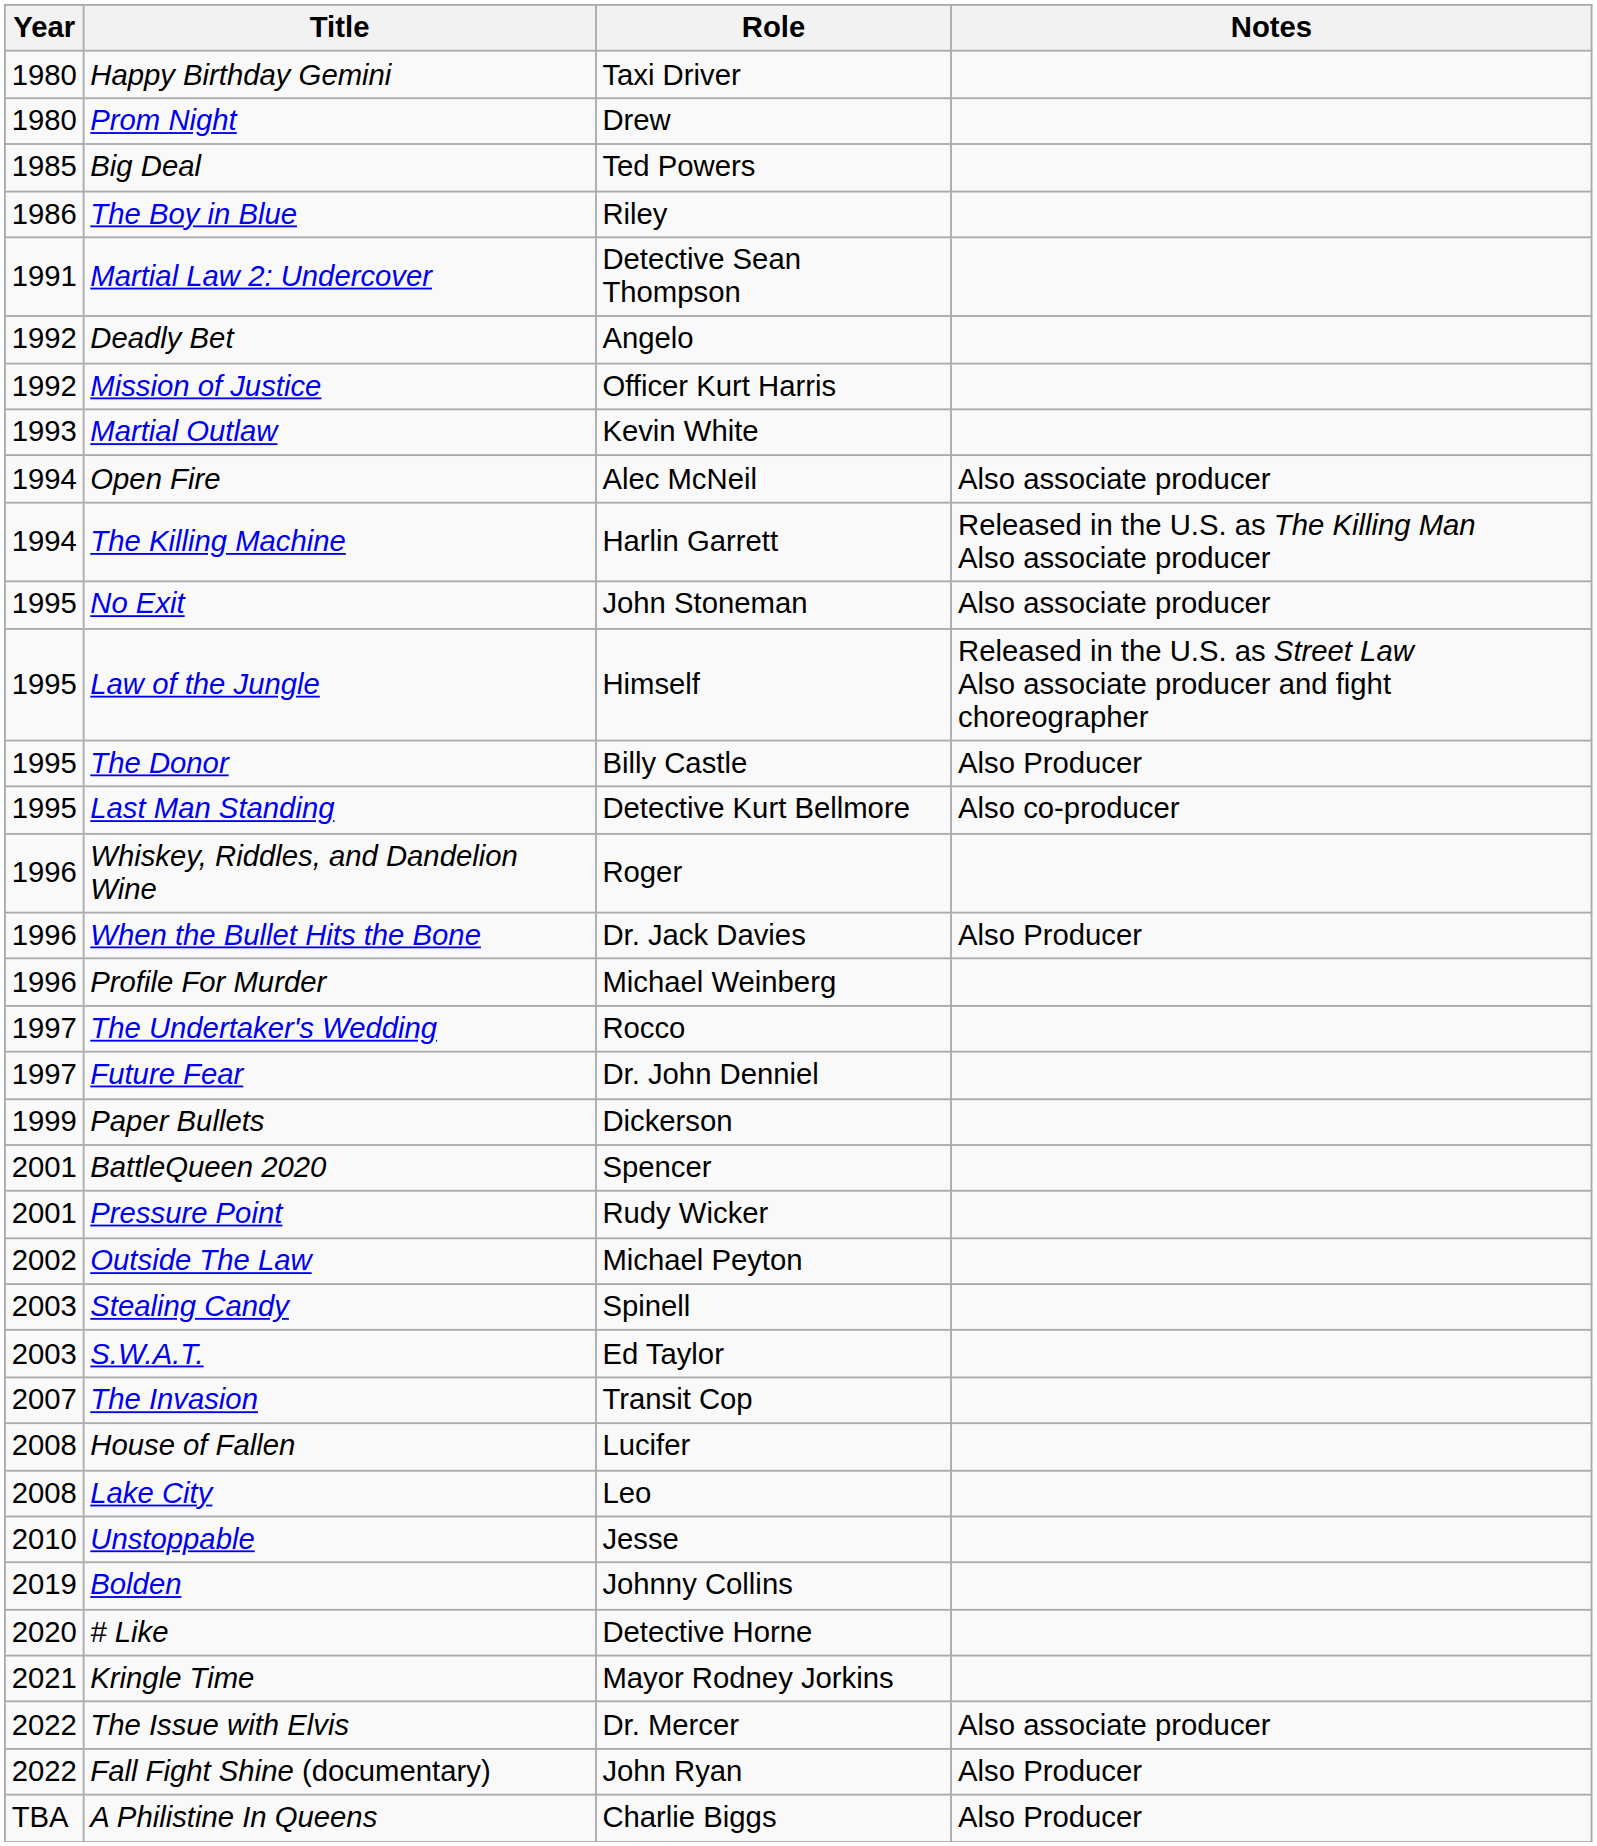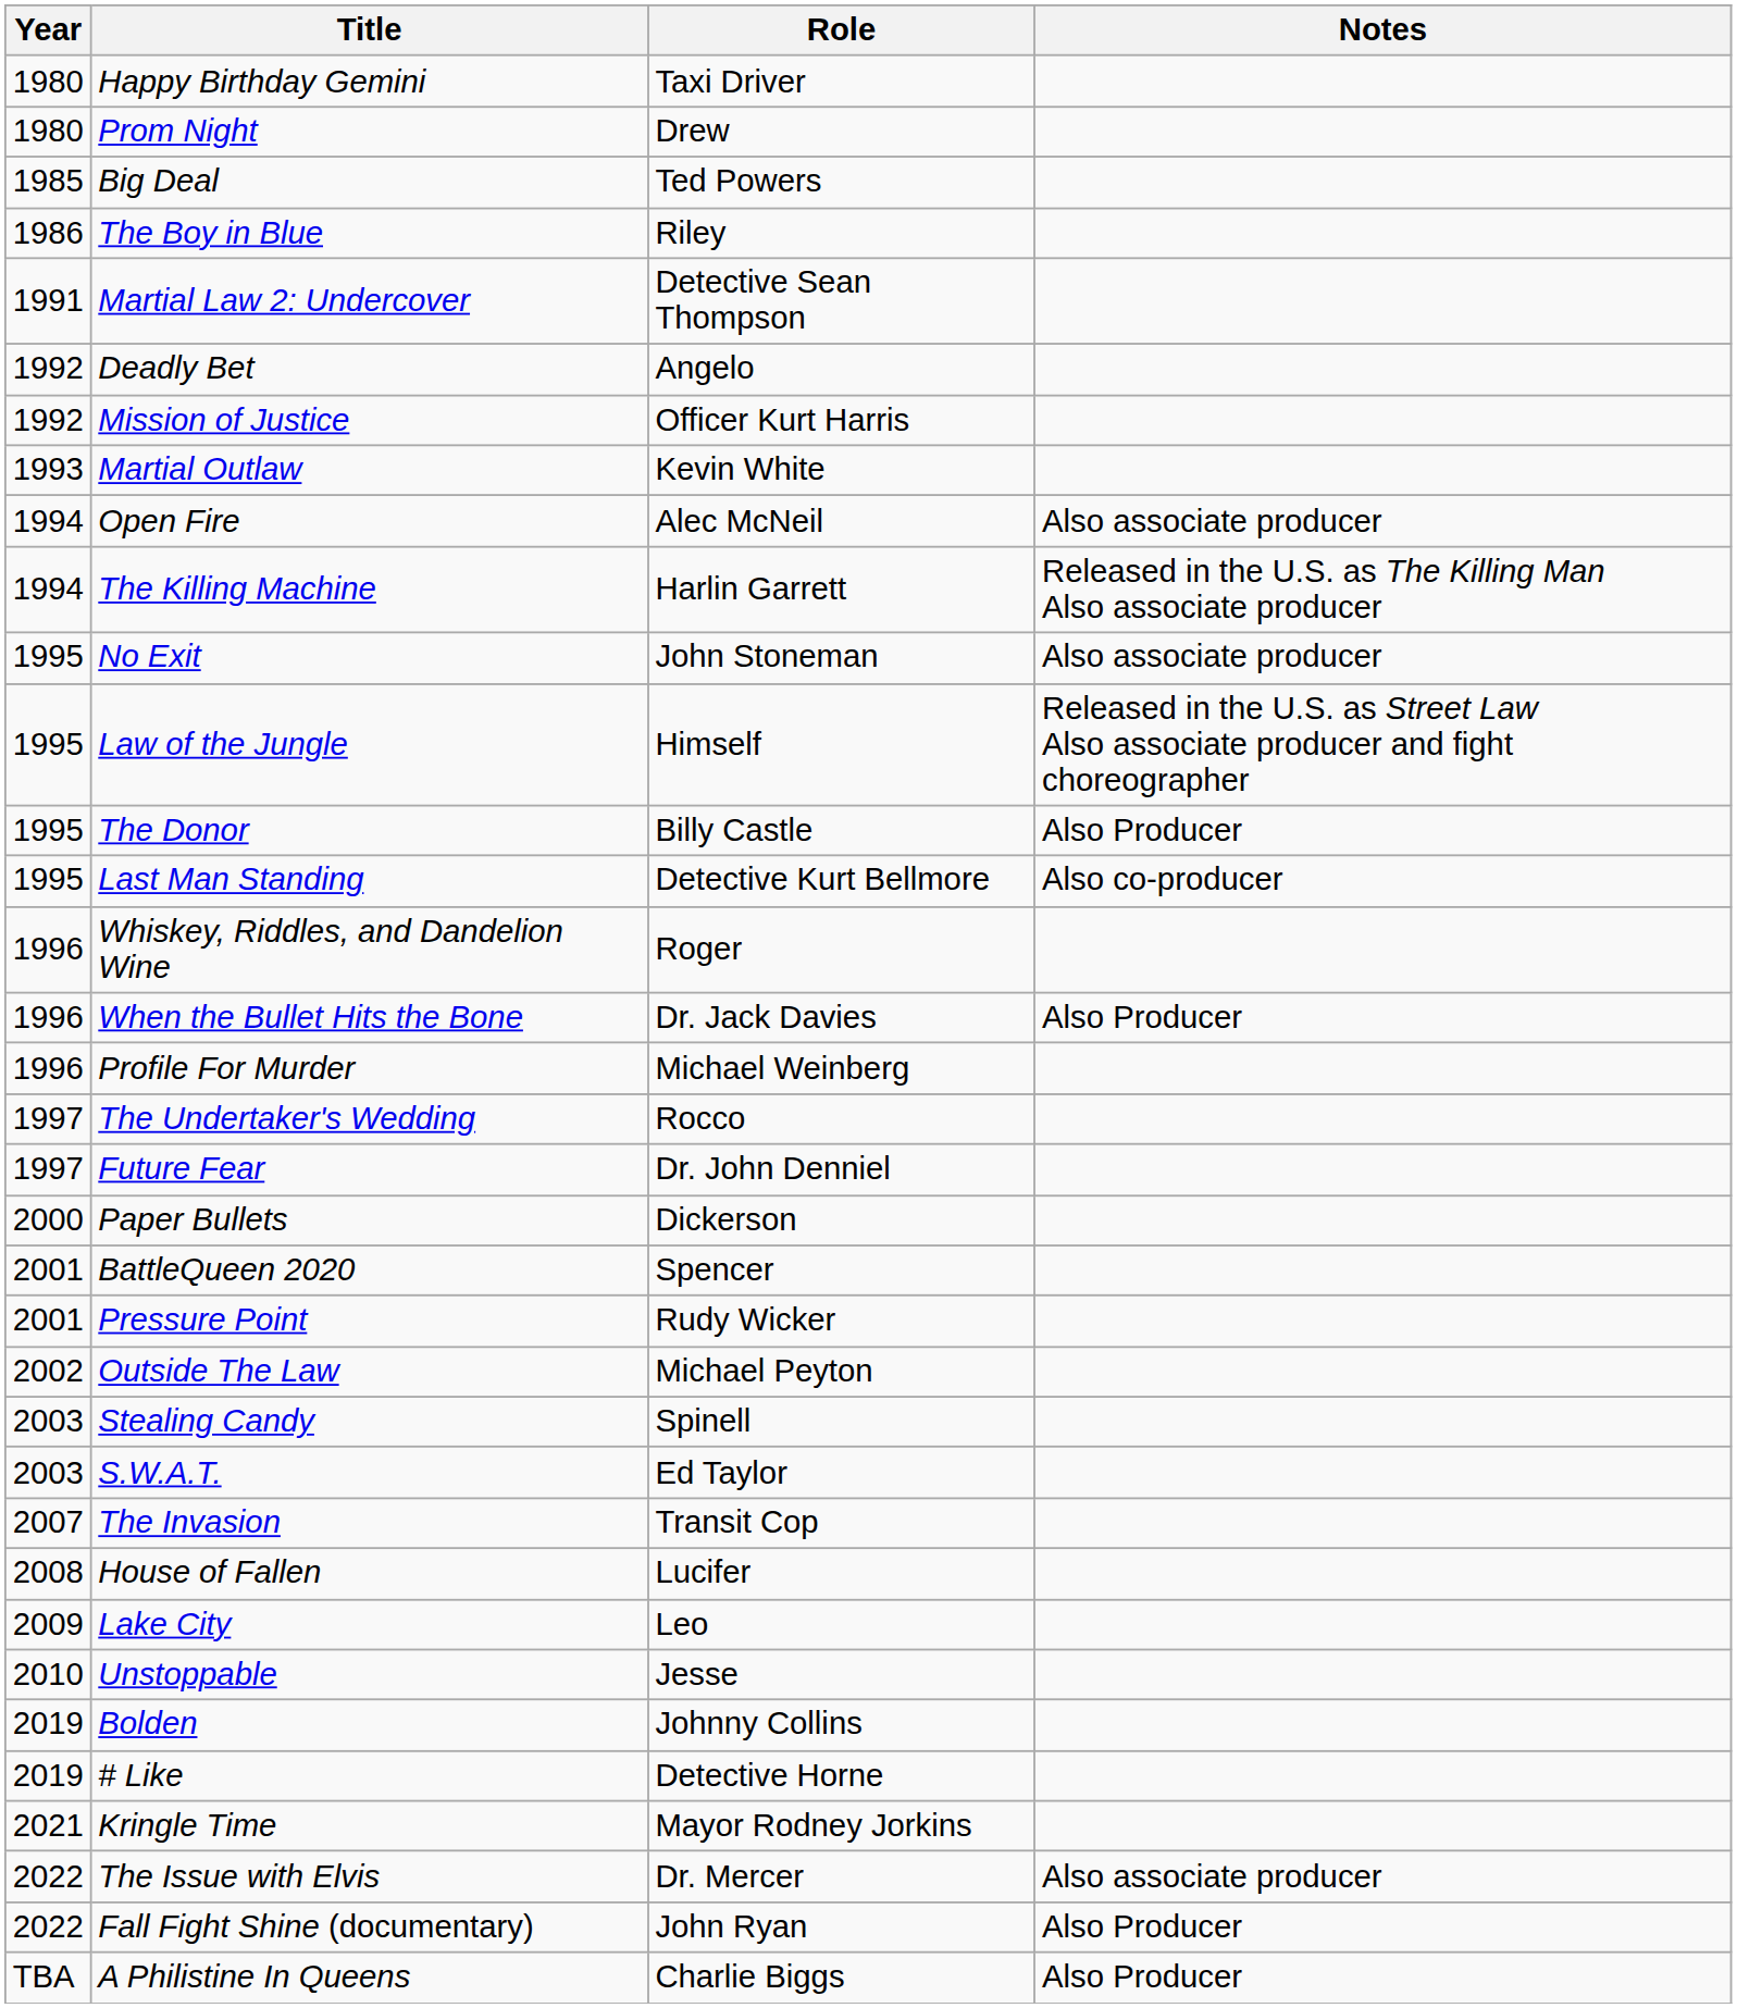 <table class="wikitable sortable">
 <tr>
 <th>Year</th>
 <th>Title</th>
 <th>Role</th>
 <th class="unsortable">Notes</th>
 </tr>
 <tr>
 <td>1980</td>
 <td><em>Happy Birthday Gemini</em></td>
 <td>Taxi Driver</td>
 <td></td>
 </tr>
 <tr>
 <td>1980</td>
 <td><em><a href='#'>Prom Night</a></em></td>
 <td>Drew</td>
 <td></td>
 </tr>
 <tr>
 <td>1985</td>
 <td><em>Big Deal</em></td>
 <td>Ted Powers</td>
 <td></td>
 </tr>
 <tr>
 <td>1986</td>
 <td data-sort-value="Boy in Blue, The"><em><a href='#'>The Boy in Blue</a></em></td>
 <td>Riley</td>
 <td></td>
 </tr>
 <tr>
 <td>1991</td>
 <td><em><a href='#'>Martial Law 2: Undercover</a></em></td>
 <td>Detective Sean Thompson</td>
 <td></td>
 </tr>
 <tr>
 <td>1992</td>
 <td><em>Deadly Bet</em></td>
 <td>Angelo</td>
 <td></td>
 </tr>
 <tr>
 <td>1992</td>
 <td><em><a href='#'>Mission of Justice</a></em></td>
 <td>Officer Kurt Harris</td>
 <td></td>
 </tr>
 <tr>
 <td>1993</td>
 <td><em><a href='#'>Martial Outlaw</a></em></td>
 <td>Kevin White</td>
 <td></td>
 </tr>
 <tr>
 <td>1994</td>
 <td><em>Open Fire</em></td>
 <td>Alec McNeil</td>
 <td>Also associate producer</td>
 </tr>
 <tr>
 <td>1994</td>
 <td data-sort-value="Killing Machine, The"><em><a href='#'>The Killing Machine</a></em></td>
 <td>Harlin Garrett</td>
 <td>Released in the U.S. as <em>The Killing Man</em><br>Also associate producer</td>
 </tr>
 <tr>
 <td>1995</td>
 <td><em><a href='#'>No Exit</a></em></td>
 <td>John Stoneman</td>
 <td>Also associate producer</td>
 </tr>
 <tr>
 <td>1995</td>
 <td><em><a href='#'>Law of the Jungle</a></em></td>
 <td>Himself</td>
 <td>Released in the U.S. as <em>Street Law</em><br>Also associate producer and fight choreographer</td>
 </tr>
 <tr>
 <td>1995</td>
 <td data-sort-value="Donor, The"><em><a href='#'>The Donor</a></em></td>
 <td>Billy Castle</td>
 <td>Also Producer</td>
 </tr>
 <tr>
 <td>1995</td>
 <td><em><a href='#'>Last Man Standing</a></em></td>
 <td>Detective Kurt Bellmore</td>
 <td>Also co-producer</td>
 </tr>
 <tr>
 <td>1996</td>
 <td><em>Whiskey, Riddles, and Dandelion Wine</em></td>
 <td>Roger</td>
 <td></td>
 </tr>
 <tr>
 <td>1996</td>
 <td><em><a href='#'>When the Bullet Hits the Bone</a></em></td>
 <td>Dr. Jack Davies</td>
 <td>Also Producer</td>
 </tr>
 <tr>
 <td>1996</td>
 <td><em>Profile For Murder</em></td>
 <td>Michael Weinberg</td>
 <td></td>
 </tr>
 <tr>
 <td>1997</td>
 <td data-sort-value="Undertaker's Wedding, The"><em><a href='#'>The Undertaker's Wedding</a></em></td>
 <td>Rocco</td>
 <td></td>
 </tr>
 <tr>
 <td>1997</td>
 <td><em><a href='#'>Future Fear</a></em></td>
 <td>Dr. John Denniel</td>
 <td></td>
 </tr>
 <tr>
-<td>1999</td>
+<td>2000</td>
 <td><em>Paper Bullets</em></td>
 <td>Dickerson</td>
 <td></td>
 </tr>
 <tr>
 <td>2001</td>
 <td><em>BattleQueen 2020</em></td>
 <td>Spencer</td>
 <td></td>
 </tr>
 <tr>
 <td>2001</td>
 <td><em><a href='#'>Pressure Point</a></em></td>
 <td>Rudy Wicker</td>
 <td></td>
 </tr>
 <tr>
 <td>2002</td>
 <td><em><a href='#'>Outside The Law</a></em></td>
 <td>Michael Peyton</td>
 <td></td>
 </tr>
 <tr>
 <td>2003</td>
 <td><em><a href='#'>Stealing Candy</a></em></td>
 <td>Spinell</td>
 <td></td>
 </tr>
 <tr>
 <td>2003</td>
 <td><em><a href='#'>S.W.A.T.</a></em></td>
 <td>Ed Taylor</td>
 <td></td>
 </tr>
 <tr>
 <td>2007</td>
 <td data-sort-value="Invasion, The"><em><a href='#'>The Invasion</a></em></td>
 <td>Transit Cop</td>
 <td></td>
 </tr>
 <tr>
 <td>2008</td>
 <td><em>House of Fallen</em></td>
 <td>Lucifer</td>
 <td></td>
 </tr>
 <tr>
-<td>2008</td>
+<td>2009</td>
 <td><em><a href='#'>Lake City</a></em></td>
 <td>Leo</td>
 <td></td>
 </tr>
 <tr>
 <td>2010</td>
 <td><em><a href='#'>Unstoppable</a></em></td>
 <td>Jesse</td>
 <td></td>
 </tr>
 <tr>
 <td>2019</td>
 <td><em><a href='#'>Bolden</a></em></td>
 <td>Johnny Collins</td>
 <td></td>
 </tr>
 <tr>
-<td>2020</td>
+<td>2019</td>
 <td><em># Like</em></td>
 <td>Detective Horne</td>
 <td></td>
 </tr>
 <tr>
 <td>2021</td>
 <td><em>Kringle Time</em></td>
 <td>Mayor Rodney Jorkins</td>
 <td></td>
 </tr>
 <tr>
 <td>2022</td>
 <td data-sort-value="Issue with Elvis, The"><em>The Issue with Elvis</em></td>
 <td>Dr. Mercer</td>
 <td>Also associate producer</td>
 </tr>
 <tr>
 <td>2022</td>
 <td><em>Fall Fight Shine</em> (documentary)</td>
 <td>John Ryan</td>
 <td>Also Producer</td>
 </tr>
 <tr>
 <td>TBA</td>
 <td data-sort-value="Philistine In Queens, A"><em>A Philistine In Queens</em></td>
 <td>Charlie Biggs</td>
 <td>Also Producer</td>
 </tr>
 <tr>
 </tr>
 </table>
